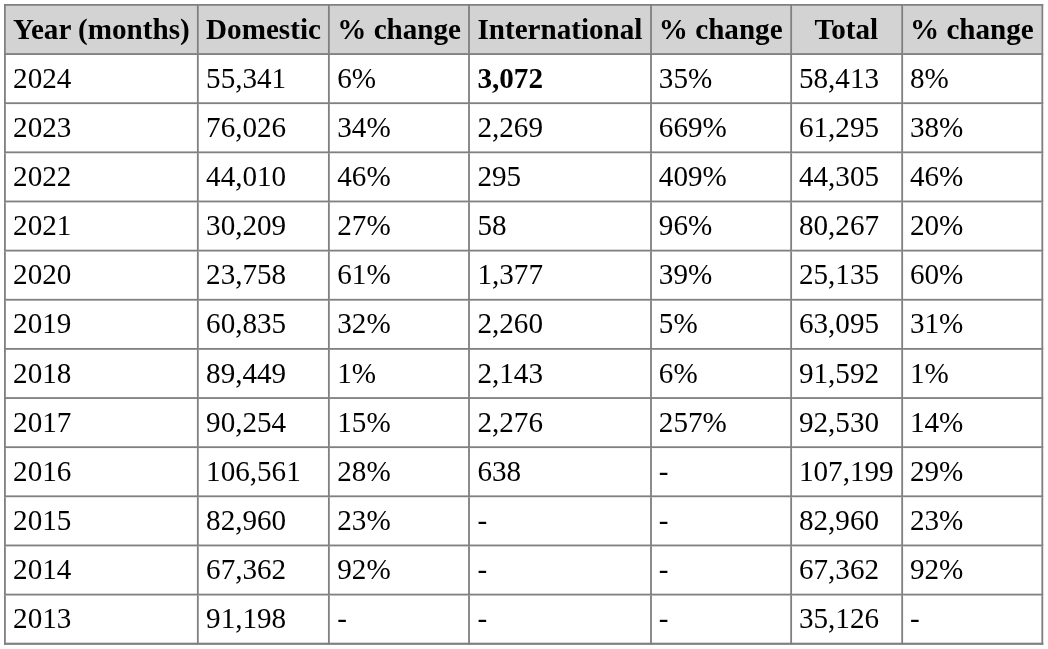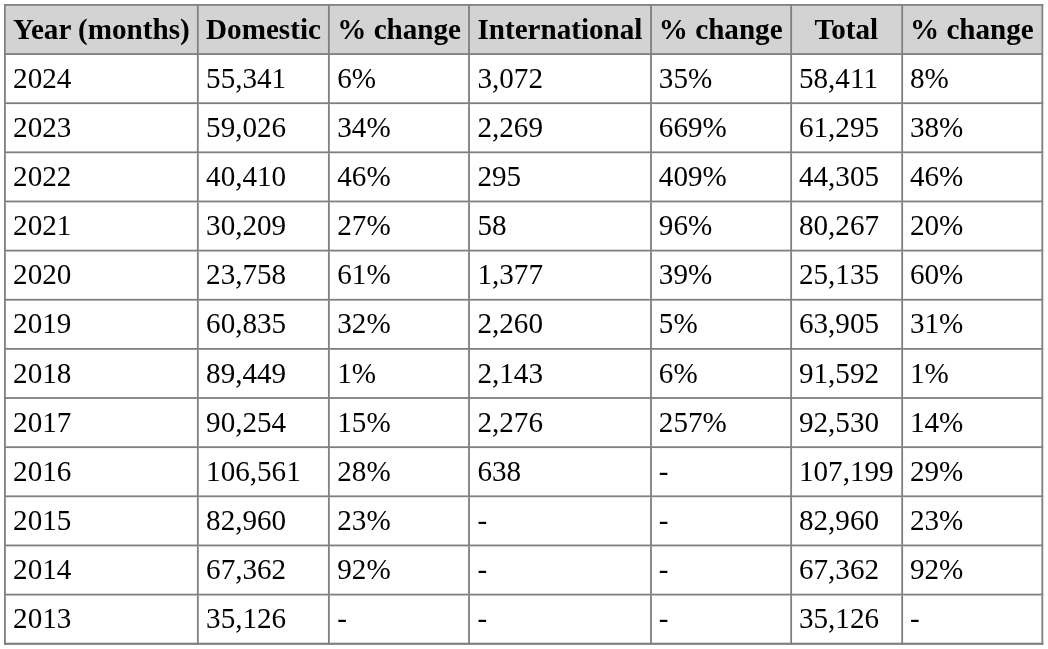 <table class="toccolours" border="1" cellpadding="4" style="border-collapse:collapse">
 <tr bgcolor=lightgrey>
 <th>Year (months)</th>
 <th>Domestic</th>
 <th>% change</th>
 <th>International</th>
 <th>% change</th>
 <th>Total</th>
 <th>% change</th>
 </tr>
 <tr>
 <td>2024</td>
 <td>55,341</td>
 <td> 6%</td>
-<td><strong>3,072</strong></td>
+<td>3,072</td>
 <td> 35%</td>
-<td>58,413</td>
+<td>58,411</td>
 <td> 8%</td>
 </tr>
 <tr>
 <td>2023</td>
-<td>76,026</td>
+<td>59,026</td>
 <td> 34%</td>
 <td>2,269</td>
 <td> 669%</td>
 <td>61,295</td>
 <td> 38%</td>
 </tr>
 <tr>
 <td>2022</td>
-<td>44,010</td>
+<td>40,410</td>
 <td> 46%</td>
 <td>295</td>
 <td> 409%</td>
 <td>44,305</td>
 <td> 46%</td>
 </tr>
 <tr>
 <td>2021</td>
 <td>30,209</td>
 <td> 27%</td>
 <td>58</td>
 <td> 96%</td>
 <td>80,267</td>
 <td> 20%</td>
 </tr>
 <tr>
 <td>2020</td>
 <td>23,758</td>
 <td> 61%</td>
 <td>1,377</td>
 <td> 39%</td>
 <td>25,135</td>
 <td> 60%</td>
 </tr>
 <tr>
 <td>2019</td>
 <td>60,835</td>
 <td> 32%</td>
 <td>2,260</td>
 <td> 5%</td>
-<td>63,095</td>
+<td>63,905</td>
 <td> 31%</td>
 </tr>
 <tr>
 <td>2018</td>
 <td>89,449</td>
 <td> 1%</td>
 <td>2,143</td>
 <td> 6%</td>
 <td>91,592</td>
 <td> 1%</td>
 </tr>
 <tr>
 <td>2017</td>
 <td>90,254</td>
 <td> 15%</td>
 <td>2,276</td>
 <td> 257%</td>
 <td>92,530</td>
 <td> 14%</td>
 </tr>
 <tr>
 <td>2016</td>
 <td>106,561</td>
 <td> 28%</td>
 <td>638</td>
 <td>-</td>
 <td>107,199</td>
 <td> 29%</td>
 </tr>
 <tr>
 <td>2015</td>
 <td>82,960</td>
 <td> 23%</td>
 <td>-</td>
 <td>-</td>
 <td>82,960</td>
 <td> 23%</td>
 </tr>
 <tr>
 <td>2014</td>
 <td>67,362</td>
 <td> 92%</td>
 <td>-</td>
 <td>-</td>
 <td>67,362</td>
 <td> 92%</td>
 </tr>
 <tr>
 <td>2013</td>
-<td>91,198</td>
+<td>35,126</td>
 <td>-</td>
 <td>-</td>
 <td>-</td>
 <td>35,126</td>
 <td>-</td>
 </tr>
 <tr>
 </tr>
 </table>
